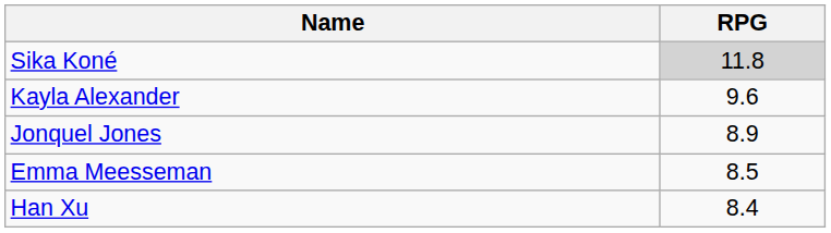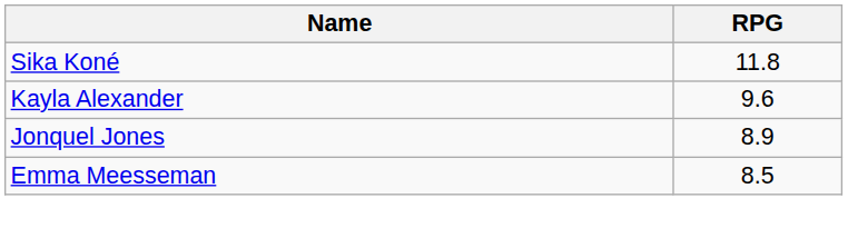 <table class=wikitable width="90%">
 <tr>
 <th width="80%">Name</th>
 <th width="20%">RPG</th>
 </tr>
 <tr>
 <td> <a href='#'>Sika Koné</a></td>
-<td align=center style="background: lightgrey;">11.8</td>
+<td align=center>11.8</td>
 </tr>
 <tr>
 <td> <a href='#'>Kayla Alexander</a></td>
 <td align=center>9.6</td>
 </tr>
 <tr>
 <td> <a href='#'>Jonquel Jones</a></td>
 <td align=center>8.9</td>
 </tr>
 <tr>
 <td> <a href='#'>Emma Meesseman</a></td>
 <td align=center>8.5</td>
 </tr>
-<tr>
-<td> <a href='#'>Han Xu</a></td>
-<td align=center>8.4</td>
-</tr>
 </table>
